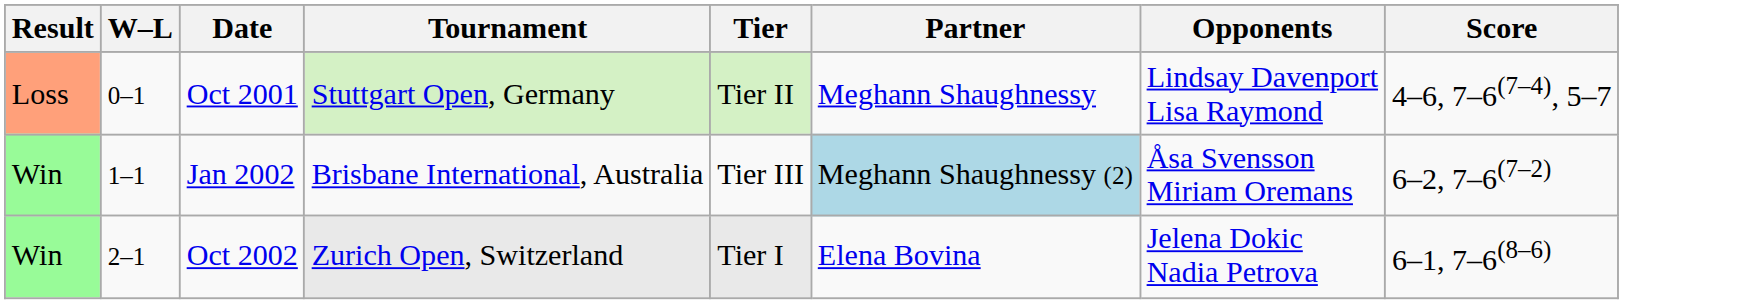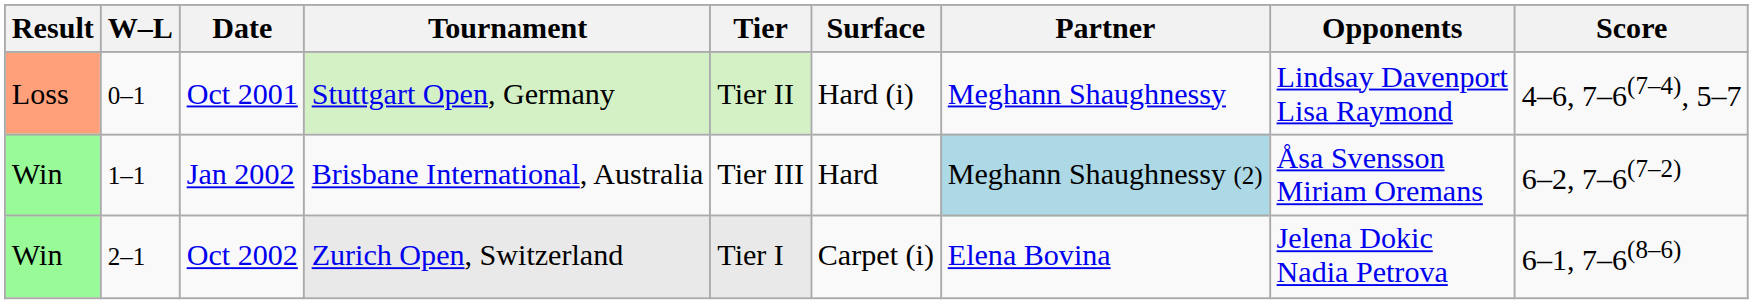 <table class="wikitable sortable">
 <tr>
 <th>Result</th>
 <th class=unsortable>W–L</th>
 <th>Date</th>
 <th>Tournament</th>
 <th>Tier</th>
+<th>Surface</th>
 <th>Partner</th>
 <th>Opponents</th>
 <th class=unsortable>Score</th>
 </tr>
 <tr>
 <td bgcolor=ffa07a>Loss</td>
 <td><small>0–1</small></td>
 <td><a href='#'>Oct 2001</a></td>
 <td bgcolor=d4f1c5><a href='#'>Stuttgart Open</a>, Germany</td>
 <td bgcolor=d4f1c5>Tier II</td>
+<td>Hard (i)</td>
 <td> <a href='#'>Meghann Shaughnessy</a></td>
 <td> <a href='#'>Lindsay Davenport</a><br> <a href='#'>Lisa Raymond</a></td>
 <td>4–6, 7–6<sup>(7–4)</sup>, 5–7</td>
 </tr>
 <tr>
 <td bgcolor=98FB98>Win</td>
 <td><small>1–1</small></td>
 <td><a href='#'>Jan 2002</a></td>
 <td><a href='#'>Brisbane International</a>, Australia</td>
 <td>Tier III</td>
+<td>Hard</td>
 <td style="background: lightblue;"> Meghann Shaughnessy <small>(2)</small></td>
 <td> <a href='#'>Åsa Svensson</a><br> <a href='#'>Miriam Oremans</a></td>
 <td>6–2, 7–6<sup>(7–2)</sup></td>
 </tr>
 <tr>
 <td bgcolor=98FB98>Win</td>
 <td><small>2–1</small></td>
 <td><a href='#'>Oct 2002</a></td>
 <td bgcolor="#e9e9e9"><a href='#'>Zurich Open</a>, Switzerland</td>
 <td bgcolor="#e9e9e9">Tier I</td>
+<td>Carpet (i)</td>
 <td> <a href='#'>Elena Bovina</a></td>
 <td> <a href='#'>Jelena Dokic</a><br> <a href='#'>Nadia Petrova</a></td>
 <td>6–1, 7–6<sup>(8–6)</sup></td>
 </tr>
 </table>
